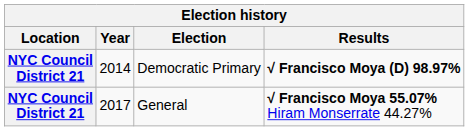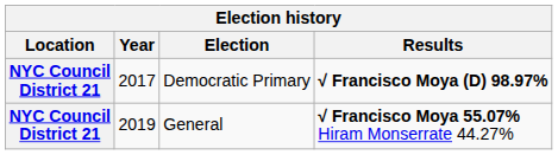 <table class="wikitable collapsible">
 <tr valign=bottom>
 <th colspan=4>Election history</th>
 </tr>
 <tr valign=bottom>
 <th>Location</th>
 <th>Year</th>
 <th>Election</th>
 <th>Results</th>
 </tr>
 <tr>
 <th><a href='#'>NYC Council<br>District 21</a></th>
-<td>2014</td>
+<td>2017</td>
 <td>Democratic Primary</td>
 <td><strong>√ Francisco Moya (D) 98.97%</strong></td>
 </tr>
 <tr>
 <th><a href='#'>NYC Council<br>District 21</a></th>
-<td>2017</td>
+<td>2019</td>
 <td>General</td>
 <td><strong>√ Francisco Moya 55.07%</strong><br><a href='#'>Hiram Monserrate</a> 44.27%</td>
 </tr>
 </table>
